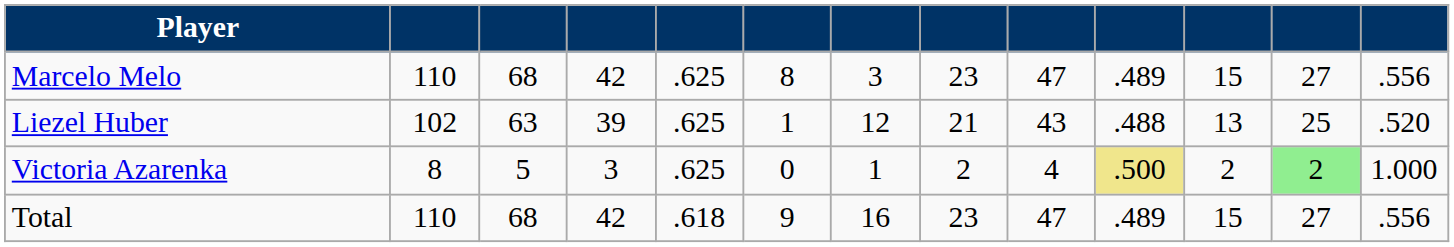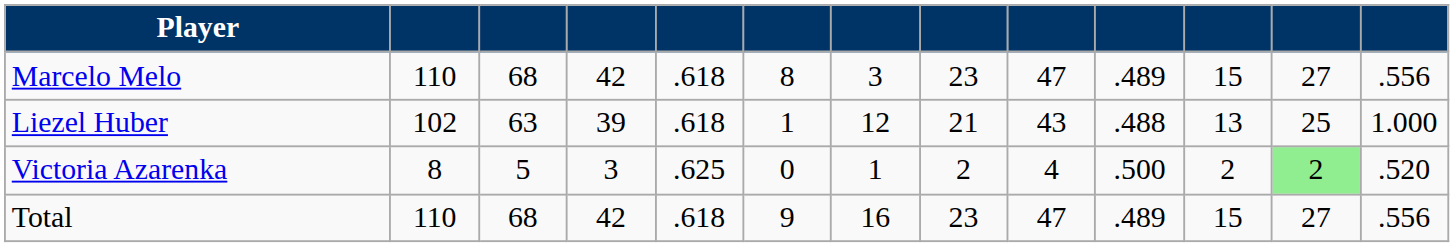 <table class="wikitable" style="text-align:center">
 <tr>
 <th style="background:#003366; color:white" width="200px">Player</th>
 <th style="background:#003366; color:white" width="40px"></th>
 <th style="background:#003366; color:white" width="40px"></th>
 <th style="background:#003366; color:white" width="40px"></th>
 <th style="background:#003366; color:white" width="40px"></th>
 <th style="background:#003366; color:white" width="40px"></th>
 <th style="background:#003366; color:white" width="40px"></th>
 <th style="background:#003366; color:white" width="40px"></th>
 <th style="background:#003366; color:white" width="40px"></th>
 <th style="background:#003366; color:white" width="40px"></th>
 <th style="background:#003366; color:white" width="40px"></th>
 <th style="background:#003366; color:white" width="40px"></th>
 <th style="background:#003366; color:white" width="40px"></th>
 </tr>
 <tr>
 <td style="text-align:left"><a href='#'>Marcelo Melo</a></td>
 <td>110</td>
 <td>68</td>
 <td>42</td>
-<td>.625</td>
+<td>.618</td>
 <td>8</td>
 <td>3</td>
 <td>23</td>
 <td>47</td>
 <td>.489</td>
 <td>15</td>
 <td>27</td>
 <td>.556</td>
 </tr>
 <tr>
 <td style="text-align:left"><a href='#'>Liezel Huber</a></td>
 <td>102</td>
 <td>63</td>
 <td>39</td>
-<td>.625</td>
+<td>.618</td>
 <td>1</td>
 <td>12</td>
 <td>21</td>
 <td>43</td>
 <td>.488</td>
 <td>13</td>
 <td>25</td>
-<td>.520</td>
+<td>1.000</td>
 </tr>
 <tr>
 <td style="text-align:left"><a href='#'>Victoria Azarenka</a></td>
 <td>8</td>
 <td>5</td>
 <td>3</td>
 <td>.625</td>
 <td>0</td>
 <td>1</td>
 <td>2</td>
 <td>4</td>
-<td style="background: khaki;">.500</td>
+<td>.500</td>
 <td>2</td>
 <td style="background: lightgreen;">2</td>
-<td>1.000</td>
+<td>.520</td>
 </tr>
 <tr>
 <td style="text-align:left">Total</td>
 <td>110</td>
 <td>68</td>
 <td>42</td>
 <td>.618</td>
 <td>9</td>
 <td>16</td>
 <td>23</td>
 <td>47</td>
 <td>.489</td>
 <td>15</td>
 <td>27</td>
 <td>.556</td>
 </tr>
 </table>
